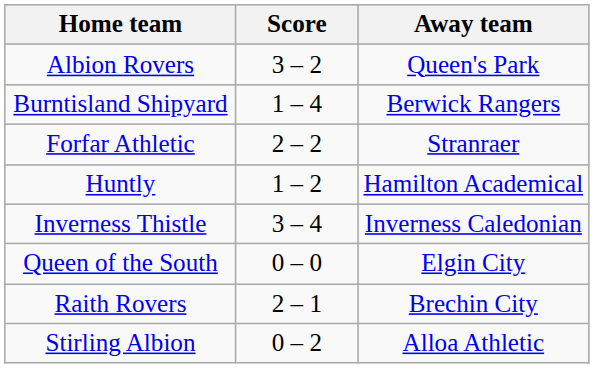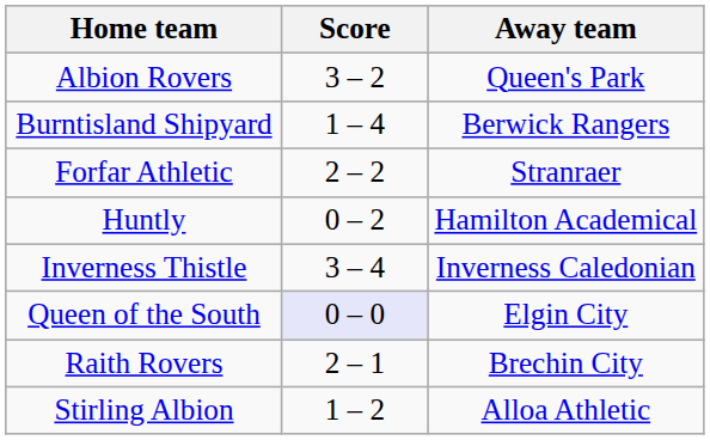 <table class="wikitable" style="text-align: center">
 <tr>
 <th width=140>Home team</th>
 <th width=70>Score</th>
 <th width=140>Away team</th>
 </tr>
 <tr>
 <td><a href='#'>Albion Rovers</a></td>
 <td>3 – 2</td>
 <td><a href='#'>Queen's Park</a></td>
 </tr>
 <tr>
 <td><a href='#'>Burntisland Shipyard</a></td>
 <td>1 – 4</td>
 <td><a href='#'>Berwick Rangers</a></td>
 </tr>
 <tr>
 <td><a href='#'>Forfar Athletic</a></td>
 <td>2 – 2</td>
 <td><a href='#'>Stranraer</a></td>
 </tr>
 <tr>
 <td><a href='#'>Huntly</a></td>
-<td>1 – 2</td>
+<td>0 – 2</td>
 <td><a href='#'>Hamilton Academical</a></td>
 </tr>
 <tr>
 <td><a href='#'>Inverness Thistle</a></td>
 <td>3 – 4</td>
 <td><a href='#'>Inverness Caledonian</a></td>
 </tr>
 <tr>
 <td><a href='#'>Queen of the South</a></td>
-<td>0 – 0</td>
+<td style="background: lavender;">0 – 0</td>
 <td><a href='#'>Elgin City</a></td>
 </tr>
 <tr>
 <td><a href='#'>Raith Rovers</a></td>
 <td>2 – 1</td>
 <td><a href='#'>Brechin City</a></td>
 </tr>
 <tr>
 <td><a href='#'>Stirling Albion</a></td>
-<td>0 – 2</td>
+<td>1 – 2</td>
 <td><a href='#'>Alloa Athletic</a></td>
 </tr>
 </table>
